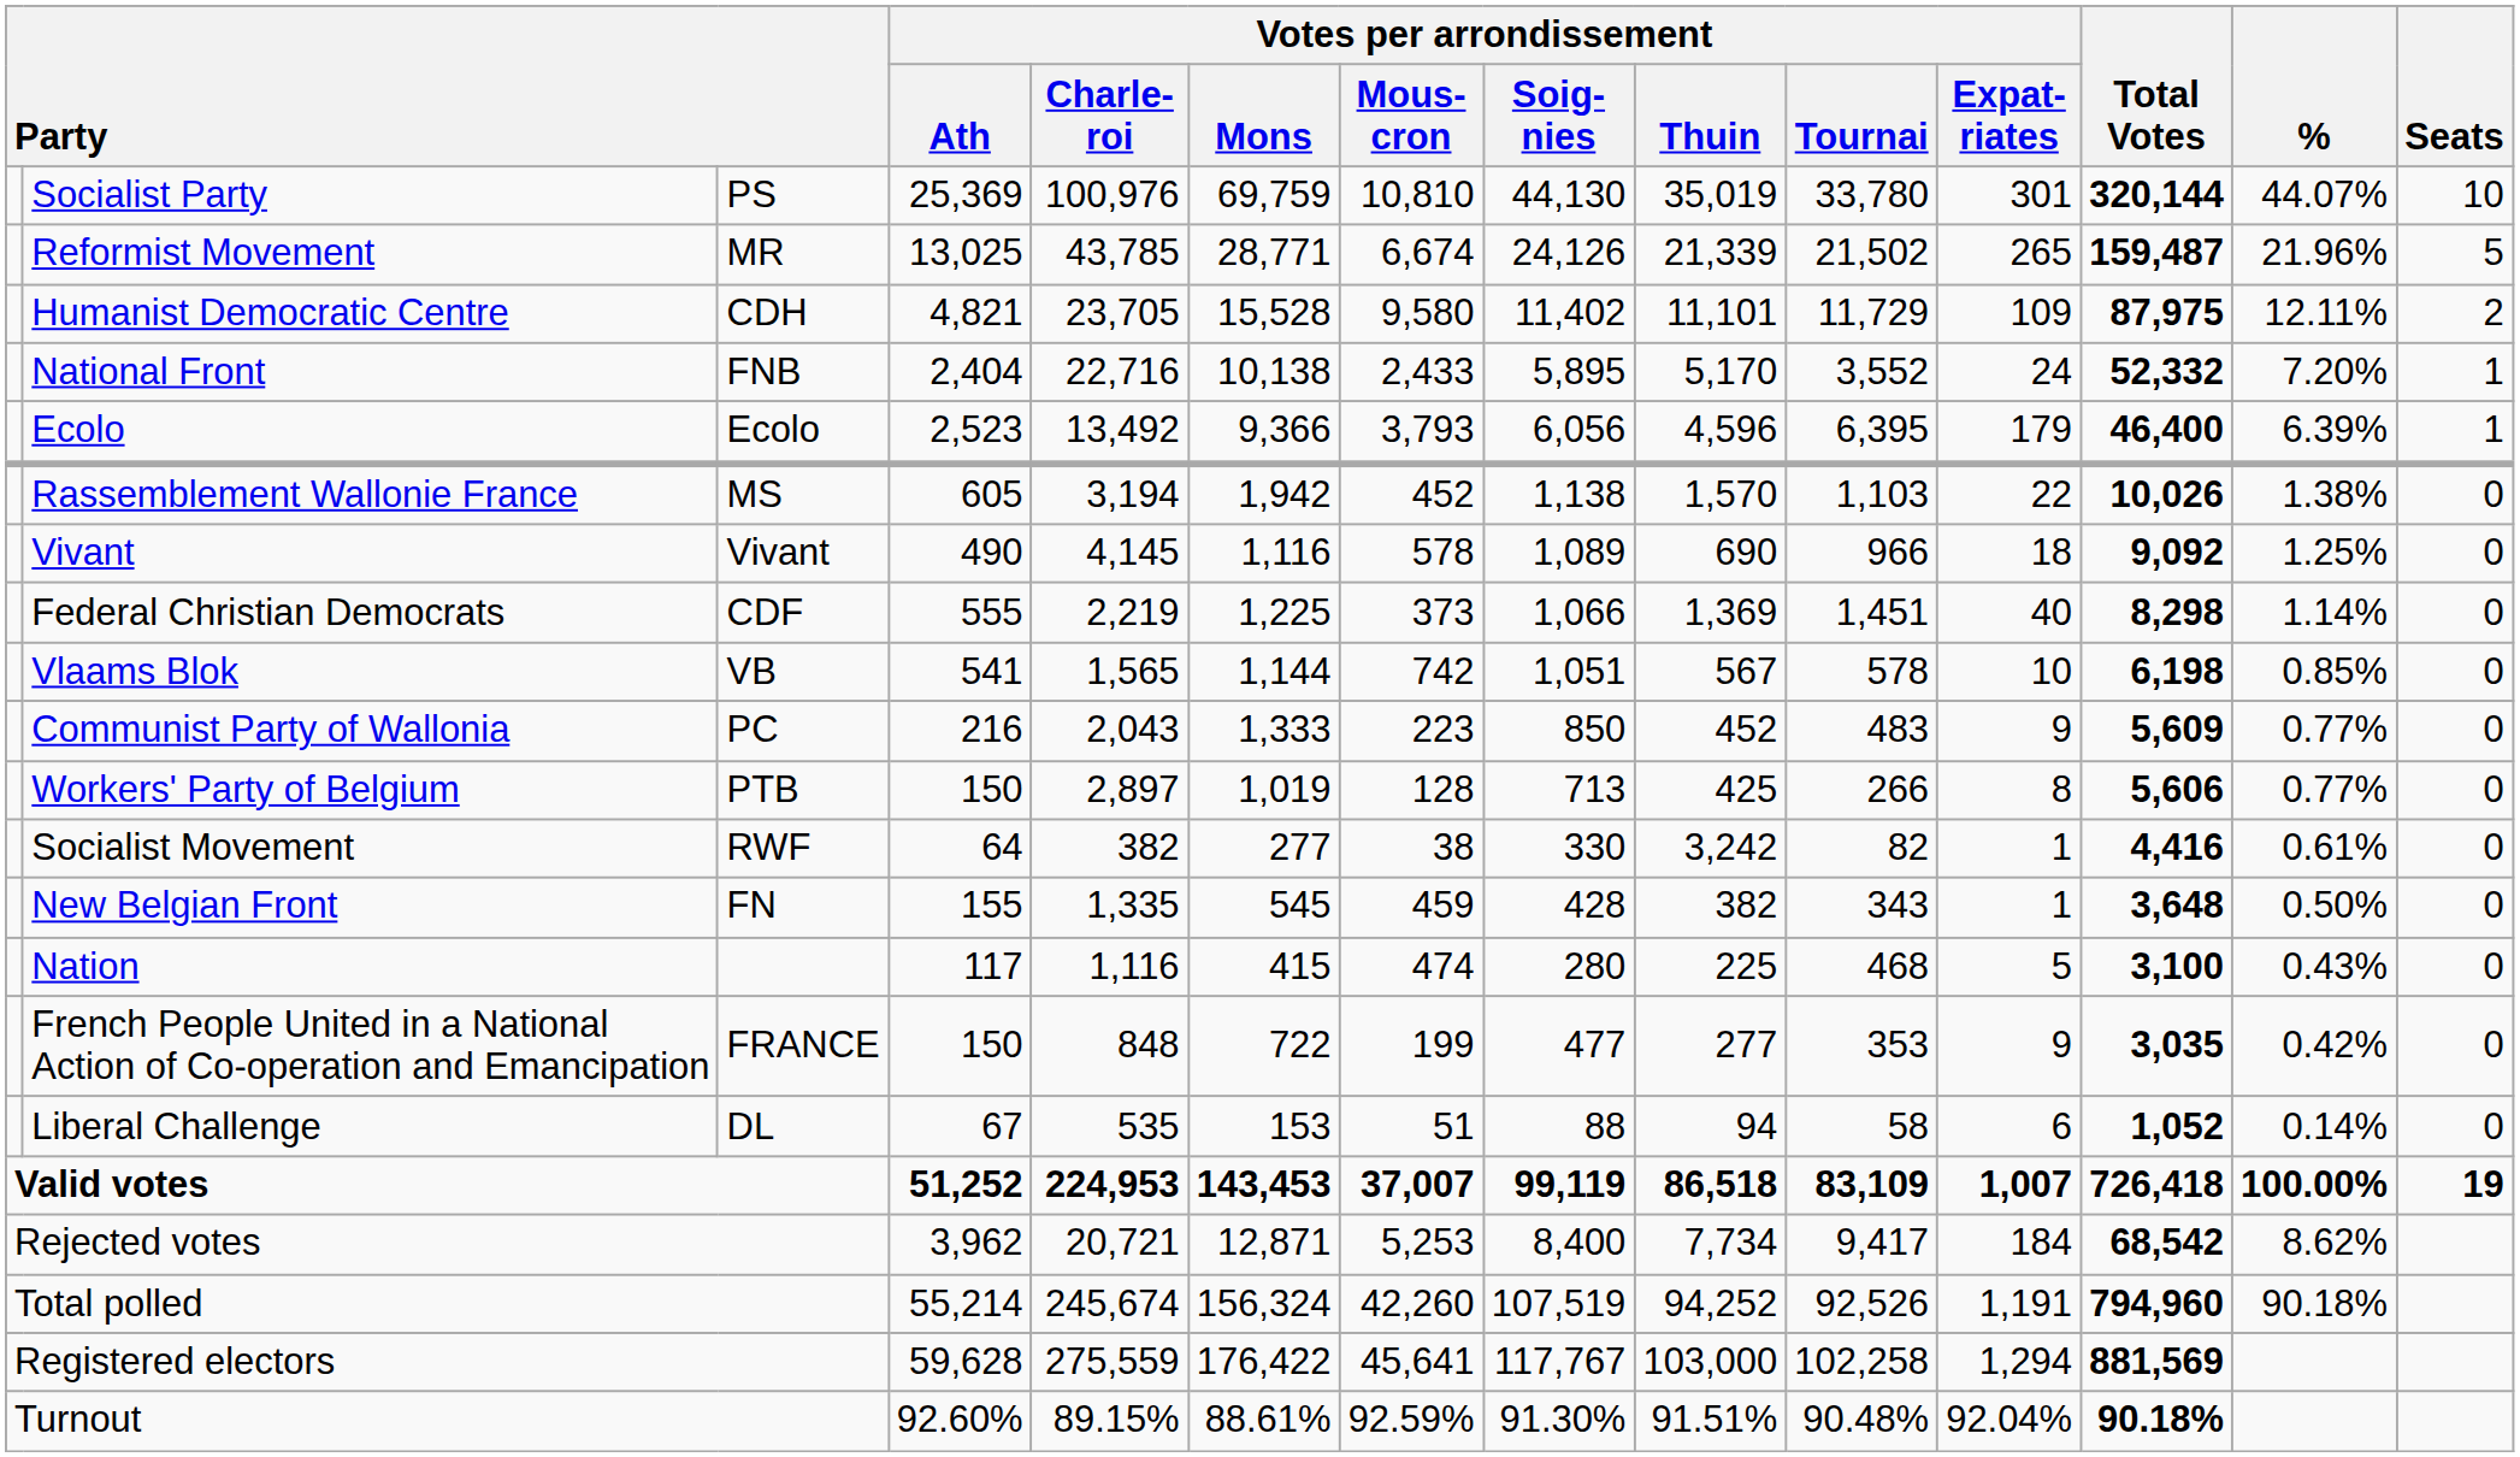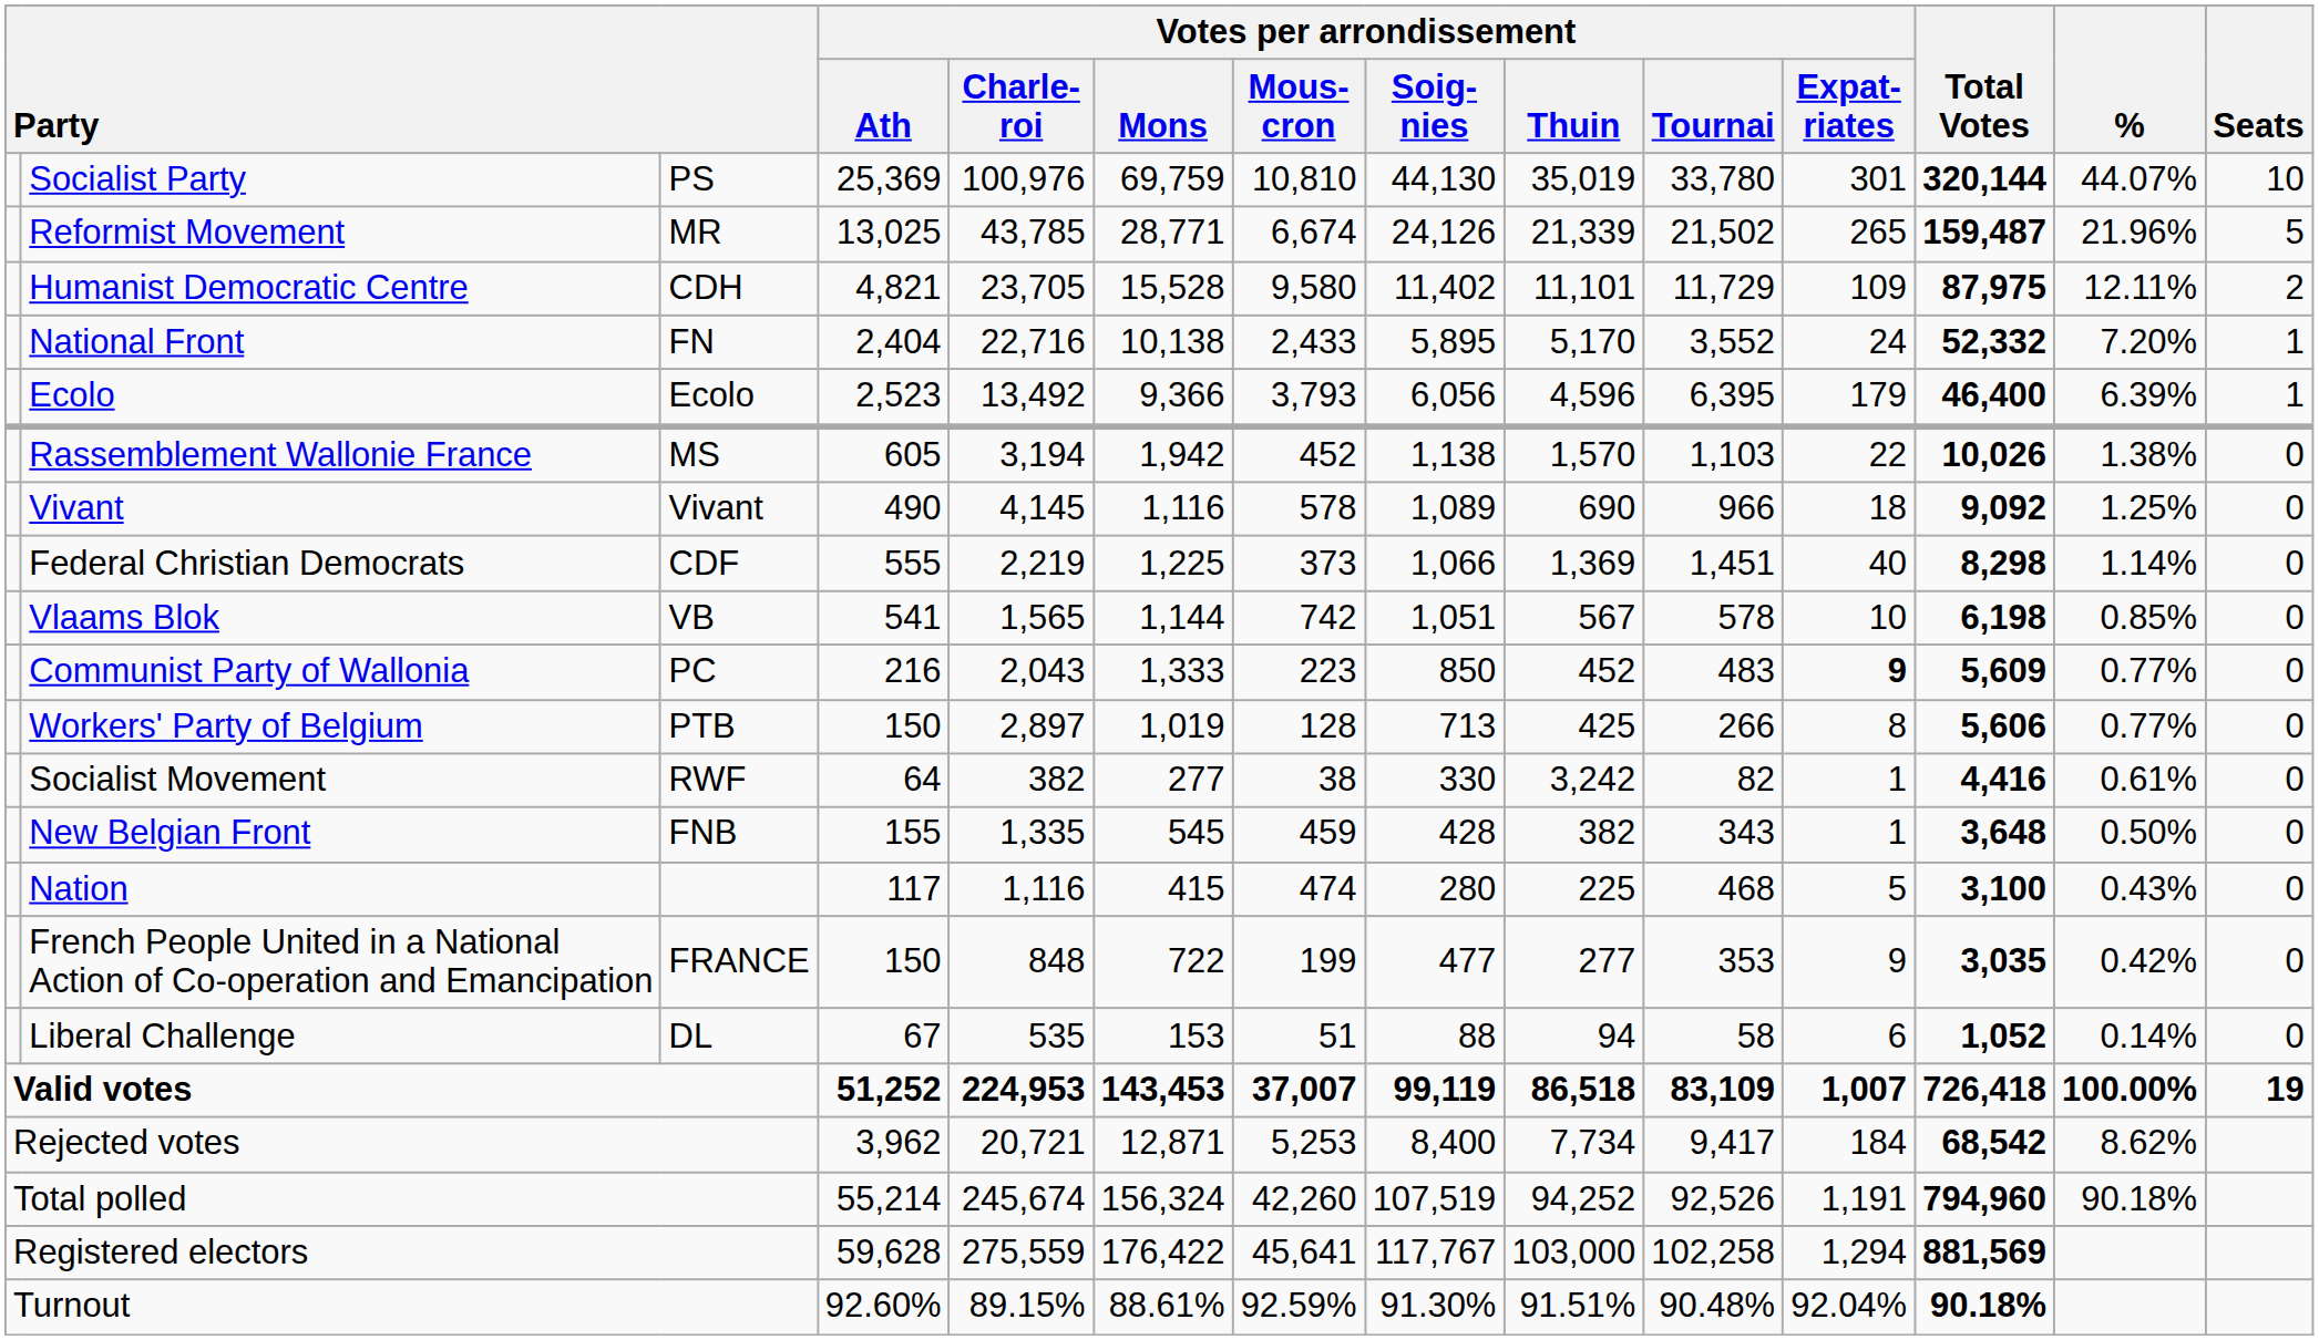 <table class="wikitable" border="1" style="text-align:right;">
 <tr>
 <th style="text-align:left;" valign=bottom rowspan=2 colspan=3>Party</th>
 <th colspan=8>Votes per arrondissement</th>
 <th align=center valign=bottom rowspan=2 width="50">Total Votes</th>
 <th align=center valign=bottom rowspan=2 width="50">%</th>
 <th align=center valign=bottom rowspan=2>Seats</th>
 </tr>
 <tr>
 <th align=center valign=bottom width="50"><a href='#'>Ath</a></th>
 <th align=center valign=bottom width="60"><a href='#'>Charle- roi</a></th>
 <th align=center valign=bottom width="50"><a href='#'>Mons</a></th>
 <th align=center valign=bottom width="50"><a href='#'>Mous- cron</a></th>
 <th align=center valign=bottom width="50"><a href='#'>Soig- nies</a></th>
 <th align=center valign=bottom width="50"><a href='#'>Thuin</a></th>
 <th align=center valign=bottom width="50"><a href='#'>Tournai</a></th>
 <th align=center valign=bottom width="50"><a href='#'>Expat- riates</a></th>
 </tr>
 <tr>
 <td></td>
 <td align=left><a href='#'>Socialist Party</a></td>
 <td align=left>PS</td>
 <td>25,369</td>
 <td>100,976</td>
 <td>69,759</td>
 <td>10,810</td>
 <td>44,130</td>
 <td>35,019</td>
 <td>33,780</td>
 <td>301</td>
 <td><strong>320,144</strong></td>
 <td>44.07%</td>
 <td>10</td>
 </tr>
 <tr>
 <td></td>
 <td align=left><a href='#'>Reformist Movement</a></td>
 <td align=left>MR</td>
 <td>13,025</td>
 <td>43,785</td>
 <td>28,771</td>
 <td>6,674</td>
 <td>24,126</td>
 <td>21,339</td>
 <td>21,502</td>
 <td>265</td>
 <td><strong>159,487</strong></td>
 <td>21.96%</td>
 <td>5</td>
 </tr>
 <tr>
 <td></td>
 <td align=left style="white-space: nowrap;"><a href='#'>Humanist Democratic Centre</a></td>
 <td align=left>CDH</td>
 <td>4,821</td>
 <td>23,705</td>
 <td>15,528</td>
 <td>9,580</td>
 <td>11,402</td>
 <td>11,101</td>
 <td>11,729</td>
 <td>109</td>
 <td><strong>87,975</strong></td>
 <td>12.11%</td>
 <td>2</td>
 </tr>
 <tr>
 <td></td>
 <td align=left><a href='#'>National Front</a></td>
-<td align=left>FNB</td>
+<td align=left>FN</td>
 <td>2,404</td>
 <td>22,716</td>
 <td>10,138</td>
 <td>2,433</td>
 <td>5,895</td>
 <td>5,170</td>
 <td>3,552</td>
 <td>24</td>
 <td><strong>52,332</strong></td>
 <td>7.20%</td>
 <td>1</td>
 </tr>
 <tr>
 <td></td>
 <td align=left><a href='#'>Ecolo</a></td>
 <td align=left>Ecolo</td>
 <td>2,523</td>
 <td>13,492</td>
 <td>9,366</td>
 <td>3,793</td>
 <td>6,056</td>
 <td>4,596</td>
 <td>6,395</td>
 <td>179</td>
 <td><strong>46,400</strong></td>
 <td>6.39%</td>
 <td>1</td>
 </tr>
 <tr style="border-top:3px solid darkgray;">
 <td></td>
 <td align=left><a href='#'>Rassemblement Wallonie France</a></td>
 <td align=left>MS</td>
 <td>605</td>
 <td>3,194</td>
 <td>1,942</td>
 <td>452</td>
 <td>1,138</td>
 <td>1,570</td>
 <td>1,103</td>
 <td>22</td>
 <td><strong>10,026</strong></td>
 <td>1.38%</td>
 <td>0</td>
 </tr>
 <tr>
 <td></td>
 <td align=left><a href='#'>Vivant</a></td>
 <td align=left>Vivant</td>
 <td>490</td>
 <td>4,145</td>
 <td>1,116</td>
 <td>578</td>
 <td>1,089</td>
 <td>690</td>
 <td>966</td>
 <td>18</td>
 <td><strong>9,092</strong></td>
 <td>1.25%</td>
 <td>0</td>
 </tr>
 <tr>
 <td></td>
 <td align=left>Federal Christian Democrats</td>
 <td align=left>CDF</td>
 <td>555</td>
 <td>2,219</td>
 <td>1,225</td>
 <td>373</td>
 <td>1,066</td>
 <td>1,369</td>
 <td>1,451</td>
 <td>40</td>
 <td><strong>8,298</strong></td>
 <td>1.14%</td>
 <td>0</td>
 </tr>
 <tr>
 <td></td>
 <td align=left><a href='#'>Vlaams Blok</a></td>
 <td align=left>VB</td>
 <td>541</td>
 <td>1,565</td>
 <td>1,144</td>
 <td>742</td>
 <td>1,051</td>
 <td>567</td>
 <td>578</td>
 <td>10</td>
 <td><strong>6,198</strong></td>
 <td>0.85%</td>
 <td>0</td>
 </tr>
 <tr>
 <td></td>
 <td align=left><a href='#'>Communist Party of Wallonia</a></td>
 <td align=left>PC</td>
 <td>216</td>
 <td>2,043</td>
 <td>1,333</td>
 <td>223</td>
 <td>850</td>
 <td>452</td>
 <td>483</td>
-<td>9</td>
+<td><strong>9</strong></td>
 <td><strong>5,609</strong></td>
 <td>0.77%</td>
 <td>0</td>
 </tr>
 <tr>
 <td></td>
 <td align=left><a href='#'>Workers' Party of Belgium</a></td>
 <td align=left>PTB</td>
 <td>150</td>
 <td>2,897</td>
 <td>1,019</td>
 <td>128</td>
 <td>713</td>
 <td>425</td>
 <td>266</td>
 <td>8</td>
 <td><strong>5,606</strong></td>
 <td>0.77%</td>
 <td>0</td>
 </tr>
 <tr>
 <td></td>
 <td align=left>Socialist Movement</td>
 <td align=left>RWF</td>
 <td>64</td>
 <td>382</td>
 <td>277</td>
 <td>38</td>
 <td>330</td>
 <td>3,242</td>
 <td>82</td>
 <td>1</td>
 <td><strong>4,416</strong></td>
 <td>0.61%</td>
 <td>0</td>
 </tr>
 <tr>
 <td></td>
 <td align=left><a href='#'>New Belgian Front</a></td>
-<td align=left>FN</td>
+<td align=left>FNB</td>
 <td>155</td>
 <td>1,335</td>
 <td>545</td>
 <td>459</td>
 <td>428</td>
 <td>382</td>
 <td>343</td>
 <td>1</td>
 <td><strong>3,648</strong></td>
 <td>0.50%</td>
 <td>0</td>
 </tr>
 <tr>
 <td></td>
 <td align=left><a href='#'>Nation</a></td>
 <td align=left></td>
 <td>117</td>
 <td>1,116</td>
 <td>415</td>
 <td>474</td>
 <td>280</td>
 <td>225</td>
 <td>468</td>
 <td>5</td>
 <td><strong>3,100</strong></td>
 <td>0.43%</td>
 <td>0</td>
 </tr>
 <tr>
 <td></td>
 <td align=left>French People United in a National<br>Action of Co-operation and Emancipation</td>
 <td align=left>FRANCE</td>
 <td>150</td>
 <td>848</td>
 <td>722</td>
 <td>199</td>
 <td>477</td>
 <td>277</td>
 <td>353</td>
 <td>9</td>
 <td><strong>3,035</strong></td>
 <td>0.42%</td>
 <td>0</td>
 </tr>
 <tr>
 <td></td>
 <td align=left>Liberal Challenge</td>
 <td align=left>DL</td>
 <td>67</td>
 <td>535</td>
 <td>153</td>
 <td>51</td>
 <td>88</td>
 <td>94</td>
 <td>58</td>
 <td>6</td>
 <td><strong>1,052</strong></td>
 <td>0.14%</td>
 <td>0</td>
 </tr>
 <tr style="font-weight:bold">
 <td align=left colspan=3>Valid votes</td>
 <td>51,252</td>
 <td>224,953</td>
 <td>143,453</td>
 <td>37,007</td>
 <td>99,119</td>
 <td>86,518</td>
 <td>83,109</td>
 <td>1,007</td>
 <td>726,418</td>
 <td>100.00%</td>
 <td>19</td>
 </tr>
 <tr>
 <td align=left colspan=3>Rejected votes</td>
 <td>3,962</td>
 <td>20,721</td>
 <td>12,871</td>
 <td>5,253</td>
 <td>8,400</td>
 <td>7,734</td>
 <td>9,417</td>
 <td>184</td>
 <td><strong>68,542</strong></td>
 <td>8.62%</td>
 <td></td>
 </tr>
 <tr>
 <td align=left colspan=3>Total polled</td>
 <td>55,214</td>
 <td>245,674</td>
 <td>156,324</td>
 <td>42,260</td>
 <td>107,519</td>
 <td>94,252</td>
 <td>92,526</td>
 <td>1,191</td>
 <td><strong>794,960</strong></td>
 <td>90.18%</td>
 <td></td>
 </tr>
 <tr>
 <td align=left colspan=3>Registered electors</td>
 <td>59,628</td>
 <td>275,559</td>
 <td>176,422</td>
 <td>45,641</td>
 <td>117,767</td>
 <td>103,000</td>
 <td>102,258</td>
 <td>1,294</td>
 <td><strong>881,569</strong></td>
 <td></td>
 <td></td>
 </tr>
 <tr>
 <td align=left colspan=3>Turnout</td>
 <td>92.60%</td>
 <td>89.15%</td>
 <td>88.61%</td>
 <td>92.59%</td>
 <td>91.30%</td>
 <td>91.51%</td>
 <td>90.48%</td>
 <td>92.04%</td>
 <td><strong>90.18%</strong></td>
 <td></td>
 <td></td>
 </tr>
 </table>
